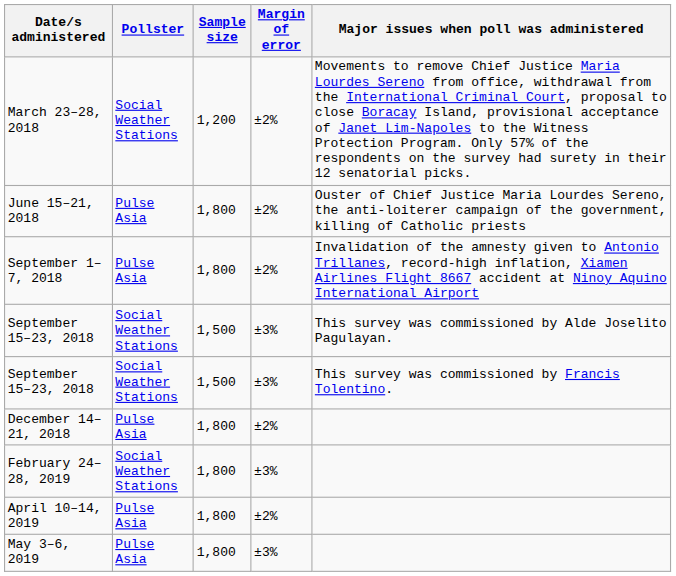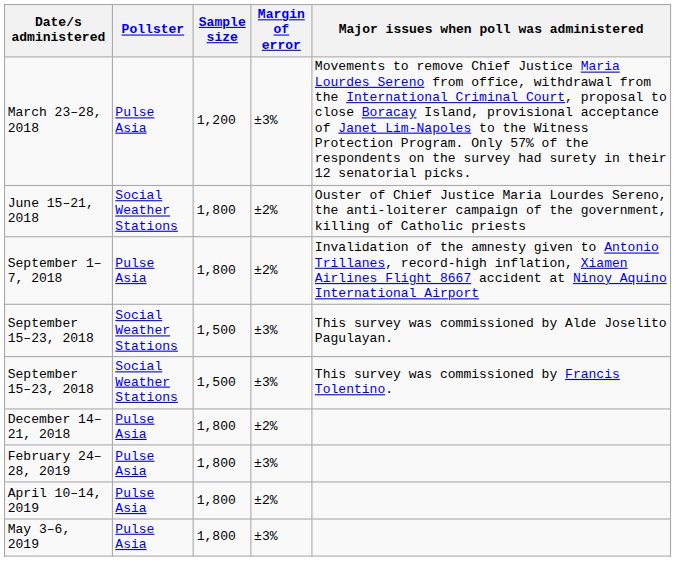 <table class="wikitable sortable" style="font-size:92%;">
 <tr>
 <th>Date/s administered</th>
 <th><a href='#'>Pollster</a></th>
 <th><a href='#'>Sample size</a></th>
 <th><a href='#'>Margin of error</a></th>
 <th>Major issues when poll was administered</th>
 </tr>
 <tr>
 <td>March 23–28, 2018</td>
-<td><a href='#'>Social Weather Stations</a></td>
+<td><a href='#'>Pulse Asia</a></td>
 <td>1,200</td>
-<td>±2%</td>
+<td>±3%</td>
 <td>Movements to remove Chief Justice <a href='#'>Maria Lourdes Sereno</a> from office, withdrawal from the <a href='#'>International Criminal Court</a>, proposal to close <a href='#'>Boracay</a> Island, provisional acceptance of <a href='#'>Janet Lim-Napoles</a> to the Witness Protection Program. Only 57% of the respondents on the survey had surety in their 12 senatorial picks.</td>
 </tr>
 <tr>
 <td>June 15–21, 2018</td>
-<td><a href='#'>Pulse Asia</a></td>
+<td><a href='#'>Social Weather Stations</a></td>
 <td>1,800</td>
 <td>±2%</td>
 <td>Ouster of Chief Justice Maria Lourdes Sereno, the anti-loiterer campaign of the government, killing of Catholic priests</td>
 </tr>
 <tr>
 <td>September 1–7, 2018</td>
 <td><a href='#'>Pulse Asia</a></td>
 <td>1,800</td>
 <td>±2%</td>
 <td>Invalidation of the amnesty given to <a href='#'>Antonio Trillanes</a>, record-high inflation, <a href='#'>Xiamen Airlines Flight 8667</a> accident at <a href='#'>Ninoy Aquino International Airport</a></td>
 </tr>
 <tr>
 <td>September 15–23, 2018</td>
 <td><a href='#'>Social Weather Stations</a></td>
 <td>1,500</td>
 <td>±3%</td>
 <td>This survey was commissioned by Alde Joselito Pagulayan.</td>
 </tr>
 <tr>
 <td>September 15–23, 2018</td>
 <td><a href='#'>Social Weather Stations</a></td>
 <td>1,500</td>
 <td>±3%</td>
 <td>This survey was commissioned by <a href='#'>Francis Tolentino</a>.</td>
 </tr>
 <tr>
 <td>December 14–21, 2018</td>
 <td><a href='#'>Pulse Asia</a></td>
 <td>1,800</td>
 <td>±2%</td>
 <td></td>
 </tr>
 <tr>
 <td>February 24–28, 2019</td>
-<td><a href='#'>Social Weather Stations</a></td>
+<td><a href='#'>Pulse Asia</a></td>
 <td>1,800</td>
 <td>±3%</td>
 <td></td>
 </tr>
 <tr>
 <td>April 10–14, 2019</td>
 <td><a href='#'>Pulse Asia</a></td>
 <td>1,800</td>
 <td>±2%</td>
 <td></td>
 </tr>
 <tr>
 <td>May 3–6, 2019</td>
 <td><a href='#'>Pulse Asia</a></td>
 <td>1,800</td>
 <td>±3%</td>
 <td></td>
 </tr>
 </table>
